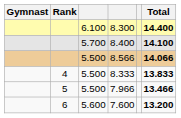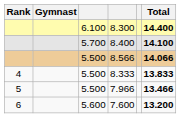 <table style="text-align:center;" class="wikitable sortable">
 <tr>
+<th>Rank</th>
 <th>Gymnast</th>
-<th>Rank</th>
 <th><small></small></th>
 <th><small></small></th>
 <th><small></small></th>
 <th>Total</th>
 </tr>
 <tr style="background:#fffcaf;">
+<td></td>
 <td align=left></td>
-<td></td>
 <td>6.100</td>
 <td>8.300</td>
 <td></td>
 <td><strong>14.400</strong></td>
 </tr>
 <tr style="background:#e5e5e5;">
+<td></td>
 <td align=left></td>
-<td></td>
 <td>5.700</td>
 <td>8.400</td>
 <td></td>
 <td><strong>14.100</strong></td>
 </tr>
 <tr style="background:#ec9;">
+<td></td>
 <td align=left></td>
-<td></td>
 <td>5.500</td>
 <td>8.566</td>
 <td></td>
 <td><strong>14.066</strong></td>
 </tr>
 <tr>
+<td>4</td>
 <td align=left></td>
-<td>4</td>
 <td>5.500</td>
 <td>8.333</td>
 <td></td>
 <td><strong>13.833</strong></td>
 </tr>
 <tr>
+<td>5</td>
 <td align=left></td>
-<td>5</td>
 <td>5.500</td>
 <td>7.966</td>
 <td></td>
 <td><strong>13.466</strong></td>
 </tr>
 <tr>
+<td>6</td>
 <td align=left></td>
-<td>6</td>
 <td>5.600</td>
 <td>7.600</td>
 <td></td>
 <td><strong>13.200</strong></td>
 </tr>
 </table>
